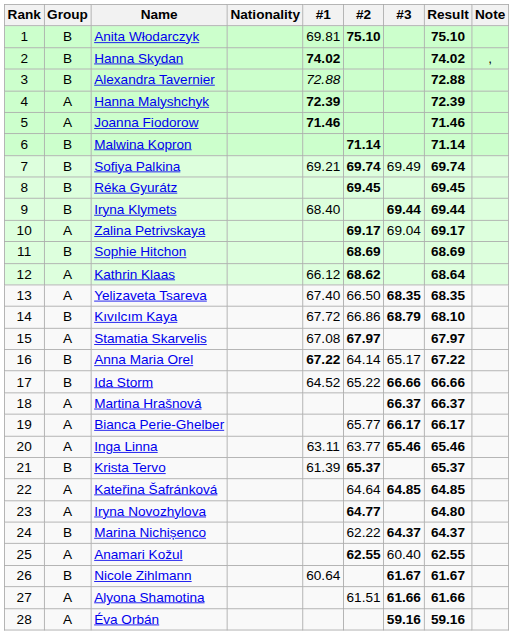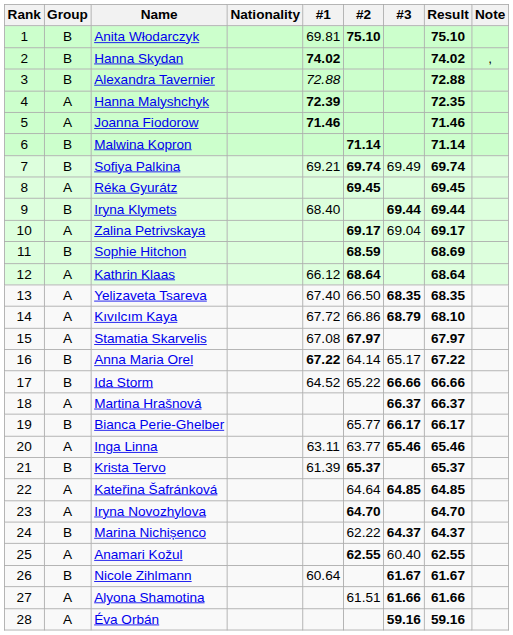 <table class="wikitable sortable" style="text-align:center">
 <tr>
 <th>Rank</th>
 <th>Group</th>
 <th>Name</th>
 <th>Nationality</th>
 <th>#1</th>
 <th>#2</th>
 <th>#3</th>
 <th>Result</th>
 <th>Note</th>
 </tr>
 <tr bgcolor=ccffcc>
 <td>1</td>
 <td>B</td>
 <td align=left><a href='#'>Anita Włodarczyk</a></td>
 <td align=left></td>
 <td>69.81</td>
 <td><strong>75.10</strong></td>
 <td></td>
 <td><strong>75.10</strong></td>
 <td></td>
 </tr>
 <tr bgcolor=ccffcc>
 <td>2</td>
 <td>B</td>
 <td align=left><a href='#'>Hanna Skydan</a></td>
 <td align=left></td>
 <td><strong>74.02</strong></td>
 <td></td>
 <td></td>
 <td><strong>74.02</strong></td>
 <td>, </td>
 </tr>
 <tr bgcolor=ccffcc>
 <td>3</td>
 <td>B</td>
 <td align=left><a href='#'>Alexandra Tavernier</a></td>
 <td align=left></td>
 <td><em>72.88</em></td>
 <td></td>
 <td></td>
 <td><strong>72.88</strong></td>
 <td></td>
 </tr>
 <tr bgcolor=ccffcc>
 <td>4</td>
 <td>A</td>
 <td align=left><a href='#'>Hanna Malyshchyk</a></td>
 <td align=left></td>
 <td><strong>72.39</strong></td>
 <td></td>
 <td></td>
-<td><strong>72.39</strong></td>
+<td><strong>72.35</strong></td>
 <td></td>
 </tr>
 <tr bgcolor=ccffcc>
 <td>5</td>
 <td>A</td>
 <td align=left><a href='#'>Joanna Fiodorow</a></td>
 <td align=left></td>
 <td><strong>71.46</strong></td>
 <td></td>
 <td></td>
 <td><strong>71.46</strong></td>
 <td></td>
 </tr>
 <tr bgcolor=ccffcc>
 <td>6</td>
 <td>B</td>
 <td align=left><a href='#'>Malwina Kopron</a></td>
 <td align=left></td>
 <td></td>
 <td><strong>71.14</strong></td>
 <td></td>
 <td><strong>71.14</strong></td>
 <td></td>
 </tr>
 <tr bgcolor=ddffdd>
 <td>7</td>
 <td>B</td>
 <td align=left><a href='#'>Sofiya Palkina</a></td>
 <td align=left></td>
 <td>69.21</td>
 <td><strong>69.74</strong></td>
 <td>69.49</td>
 <td><strong>69.74</strong></td>
 <td></td>
 </tr>
 <tr bgcolor=ddffdd>
 <td>8</td>
-<td>B</td>
+<td>A</td>
 <td align=left><a href='#'>Réka Gyurátz</a></td>
 <td align=left></td>
 <td></td>
 <td><strong>69.45</strong></td>
 <td></td>
 <td><strong>69.45</strong></td>
 <td></td>
 </tr>
 <tr bgcolor=ddffdd>
 <td>9</td>
 <td>B</td>
 <td align=left><a href='#'>Iryna Klymets</a></td>
 <td align=left></td>
 <td>68.40</td>
 <td></td>
 <td><strong>69.44</strong></td>
 <td><strong>69.44</strong></td>
 <td></td>
 </tr>
 <tr bgcolor=ddffdd>
 <td>10</td>
 <td>A</td>
 <td align=left><a href='#'>Zalina Petrivskaya</a></td>
 <td align=left></td>
 <td></td>
 <td><strong>69.17</strong></td>
 <td>69.04</td>
 <td><strong>69.17</strong></td>
 <td></td>
 </tr>
 <tr bgcolor=ddffdd>
 <td>11</td>
 <td>B</td>
 <td align=left><a href='#'>Sophie Hitchon</a></td>
 <td align=left></td>
 <td></td>
-<td><strong>68.69</strong></td>
+<td><strong>68.59</strong></td>
 <td></td>
 <td><strong>68.69</strong></td>
 <td></td>
 </tr>
 <tr bgcolor=ddffdd>
 <td>12</td>
 <td>A</td>
 <td align=left><a href='#'>Kathrin Klaas</a></td>
 <td align=left></td>
 <td>66.12</td>
-<td><strong>68.62</strong></td>
+<td><strong>68.64</strong></td>
 <td></td>
 <td><strong>68.64</strong></td>
 <td></td>
 </tr>
 <tr>
 <td>13</td>
 <td>A</td>
 <td align=left><a href='#'>Yelizaveta Tsareva</a></td>
 <td align=left></td>
 <td>67.40</td>
 <td>66.50</td>
 <td><strong>68.35</strong></td>
 <td><strong>68.35</strong></td>
 <td></td>
 </tr>
 <tr>
 <td>14</td>
-<td>B</td>
+<td>A</td>
 <td align=left><a href='#'>Kıvılcım Kaya</a></td>
 <td align=left></td>
 <td>67.72</td>
 <td>66.86</td>
 <td><strong>68.79</strong></td>
 <td><strong>68.10</strong></td>
 <td></td>
 </tr>
 <tr>
 <td>15</td>
 <td>A</td>
 <td align=left><a href='#'>Stamatia Skarvelis</a></td>
 <td align=left></td>
 <td>67.08</td>
 <td><strong>67.97</strong></td>
 <td></td>
 <td><strong>67.97</strong></td>
 <td></td>
 </tr>
 <tr>
 <td>16</td>
 <td>B</td>
 <td align=left><a href='#'>Anna Maria Orel</a></td>
 <td align=left></td>
 <td><strong>67.22</strong></td>
 <td>64.14</td>
 <td>65.17</td>
 <td><strong>67.22</strong></td>
 <td></td>
 </tr>
 <tr>
 <td>17</td>
 <td>B</td>
 <td align=left><a href='#'>Ida Storm</a></td>
 <td align=left></td>
 <td>64.52</td>
 <td>65.22</td>
 <td><strong>66.66</strong></td>
 <td><strong>66.66</strong></td>
 <td></td>
 </tr>
 <tr>
 <td>18</td>
 <td>A</td>
 <td align=left><a href='#'>Martina Hrašnová</a></td>
 <td align=left></td>
 <td></td>
 <td></td>
 <td><strong>66.37</strong></td>
 <td><strong>66.37</strong></td>
 <td></td>
 </tr>
 <tr>
 <td>19</td>
-<td>A</td>
+<td>B</td>
 <td align=left><a href='#'>Bianca Perie-Ghelber</a></td>
 <td align=left></td>
 <td></td>
 <td>65.77</td>
 <td><strong>66.17</strong></td>
 <td><strong>66.17</strong></td>
 <td></td>
 </tr>
 <tr>
 <td>20</td>
 <td>A</td>
 <td align=left><a href='#'>Inga Linna</a></td>
 <td align=left></td>
 <td>63.11</td>
 <td>63.77</td>
 <td><strong>65.46</strong></td>
 <td><strong>65.46</strong></td>
 <td></td>
 </tr>
 <tr>
 <td>21</td>
 <td>B</td>
 <td align=left><a href='#'>Krista Tervo</a></td>
 <td align=left></td>
 <td>61.39</td>
 <td><strong>65.37</strong></td>
 <td></td>
 <td><strong>65.37</strong></td>
 <td></td>
 </tr>
 <tr>
 <td>22</td>
 <td>A</td>
 <td align=left><a href='#'>Kateřina Šafránková</a></td>
 <td align=left></td>
 <td></td>
 <td>64.64</td>
 <td><strong>64.85</strong></td>
 <td><strong>64.85</strong></td>
 <td></td>
 </tr>
 <tr>
 <td>23</td>
 <td>A</td>
 <td align=left><a href='#'>Iryna Novozhylova</a></td>
 <td align=left></td>
 <td></td>
-<td><strong>64.77</strong></td>
+<td><strong>64.70</strong></td>
 <td></td>
-<td><strong>64.80</strong></td>
+<td><strong>64.70</strong></td>
 <td></td>
 </tr>
 <tr>
 <td>24</td>
 <td>B</td>
 <td align=left><a href='#'>Marina Nichișenco</a></td>
 <td align=left></td>
 <td></td>
 <td>62.22</td>
 <td><strong>64.37</strong></td>
 <td><strong>64.37</strong></td>
 <td></td>
 </tr>
 <tr>
 <td>25</td>
 <td>A</td>
 <td align=left><a href='#'>Anamari Kožul</a></td>
 <td align=left></td>
 <td></td>
 <td><strong>62.55</strong></td>
 <td>60.40</td>
 <td><strong>62.55</strong></td>
 <td></td>
 </tr>
 <tr>
 <td>26</td>
 <td>B</td>
 <td align=left><a href='#'>Nicole Zihlmann</a></td>
 <td align=left></td>
 <td>60.64</td>
 <td></td>
 <td><strong>61.67</strong></td>
 <td><strong>61.67</strong></td>
 <td></td>
 </tr>
 <tr>
 <td>27</td>
 <td>A</td>
 <td align=left><a href='#'>Alyona Shamotina</a></td>
 <td align=left></td>
 <td></td>
 <td>61.51</td>
 <td><strong>61.66</strong></td>
 <td><strong>61.66</strong></td>
 <td></td>
 </tr>
 <tr>
 <td>28</td>
 <td>A</td>
 <td align=left><a href='#'>Éva Orbán</a></td>
 <td align=left></td>
 <td></td>
 <td></td>
 <td><strong>59.16</strong></td>
 <td><strong>59.16</strong></td>
 <td></td>
 </tr>
 </table>
